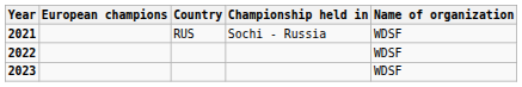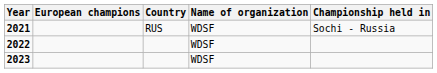 <table class="wikitable">
 <tr>
 <th>Year</th>
 <th>European champions</th>
 <th>Country</th>
+<th>Name of organization</th>
 <th>Championship held in</th>
-<th>Name of organization</th>
 </tr>
 <tr>
 <td><strong>2021</strong></td>
 <td></td>
 <td>RUS</td>
+<td>WDSF</td>
 <td>Sochi - Russia</td>
-<td>WDSF</td>
 </tr>
 <tr>
 <td><strong>2022</strong></td>
 <td></td>
 <td></td>
+<td>WDSF</td>
 <td></td>
-<td>WDSF</td>
 </tr>
 <tr>
 <td><strong>2023</strong></td>
 <td></td>
 <td></td>
+<td>WDSF</td>
 <td></td>
-<td>WDSF</td>
 </tr>
 </table>
